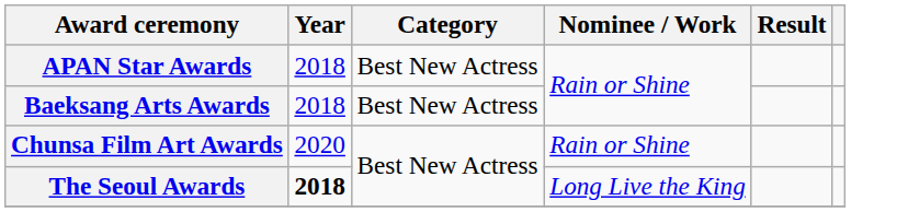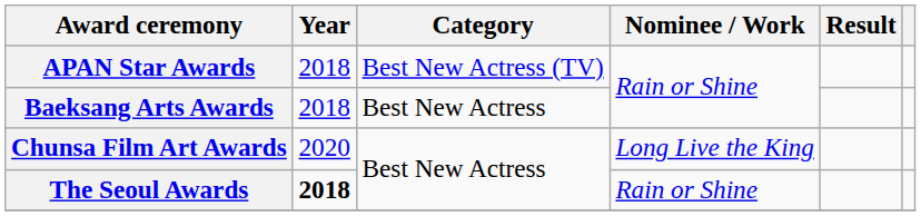 <table class="wikitable plainrowheaders">
 <tr>
 <th scope="col">Award ceremony</th>
 <th scope="col">Year</th>
 <th scope="col">Category</th>
 <th scope="col">Nominee / Work</th>
 <th scope="col">Result</th>
 <th scope="col" class="unsortable"></th>
 </tr>
 <tr>
 <th scope="row"><a href='#'>APAN Star Awards</a></th>
 <td style="text-align:center"><a href='#'>2018</a></td>
-<td>Best New Actress</td>
+<td><a href='#'>Best New Actress (TV)</a></td>
 <td rowspan="2"><em><a href='#'>Rain or Shine</a></em></td>
 <td></td>
 <td style="text-align:center"></td>
 </tr>
 <tr>
 <th scope="row"><a href='#'>Baeksang Arts Awards</a></th>
 <td style="text-align:center"><a href='#'>2018</a></td>
 <td>Best New Actress</td>
 <td></td>
 <td style="text-align:center"></td>
 </tr>
 <tr>
 <th scope="row"><a href='#'>Chunsa Film Art Awards</a></th>
 <td style="text-align:center"><a href='#'>2020</a></td>
 <td rowspan="2">Best New Actress</td>
-<td><em><a href='#'>Rain or Shine</a></em></td>
+<td><em><a href='#'>Long Live the King</a></em></td>
 <td></td>
 <td></td>
 </tr>
 <tr>
 <th scope="row"><a href='#'>The Seoul Awards</a></th>
 <td style="text-align:center"><strong>2018</strong></td>
-<td><em><a href='#'>Long Live the King</a></em></td>
+<td><em><a href='#'>Rain or Shine</a></em></td>
 <td></td>
 <td style="text-align:center"></td>
 </tr>
 <tr>
 </tr>
 </table>
